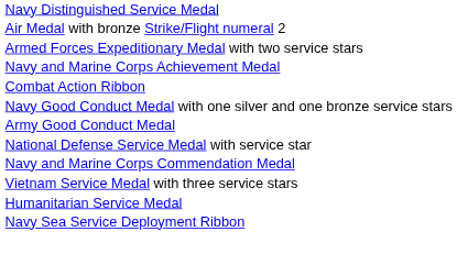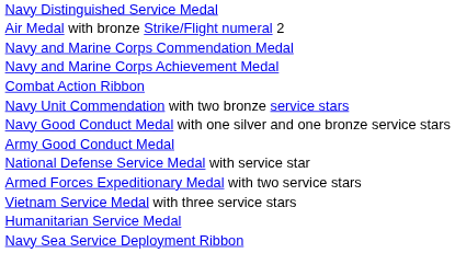 <table>
 <tr>
 <td></td>
 <td><a href='#'>Navy Distinguished Service Medal</a></td>
 </tr>
 <tr>
 <td><span></span></td>
 <td><a href='#'>Air Medal</a> with bronze <a href='#'>Strike/Flight numeral</a> 2</td>
 </tr>
 <tr>
-<td><span></span><span></span></td>
-<td><a href='#'>Armed Forces Expeditionary Medal</a> with two service stars</td>
+<td></td>
+<td><a href='#'>Navy and Marine Corps Commendation Medal</a></td>
 </tr>
 <tr>
 <td></td>
 <td><a href='#'>Navy and Marine Corps Achievement Medal</a></td>
 </tr>
 <tr>
 <td></td>
 <td><a href='#'>Combat Action Ribbon</a></td>
+</tr>
+<tr>
+<td></td>
+<td><a href='#'>Navy Unit Commendation</a> with two bronze <a href='#'>service stars</a></td>
 </tr>
 <tr>
 <td></td>
 <td><a href='#'>Navy Good Conduct Medal</a> with one silver and one bronze service stars</td>
 </tr>
 <tr>
 <td></td>
 <td><a href='#'>Army Good Conduct Medal</a></td>
 </tr>
 <tr>
 <td></td>
 <td><a href='#'>National Defense Service Medal</a> with service star</td>
 </tr>
 <tr>
-<td></td>
-<td><a href='#'>Navy and Marine Corps Commendation Medal</a></td>
+<td><span></span><span></span></td>
+<td><a href='#'>Armed Forces Expeditionary Medal</a> with two service stars</td>
 </tr>
 <tr>
 <td><span></span><span></span><span></span></td>
 <td><a href='#'>Vietnam Service Medal</a> with three service stars</td>
 </tr>
 <tr>
 <td></td>
 <td><a href='#'>Humanitarian Service Medal</a></td>
 </tr>
 <tr>
 <td></td>
 <td><a href='#'>Navy Sea Service Deployment Ribbon</a></td>
 </tr>
 </table>
